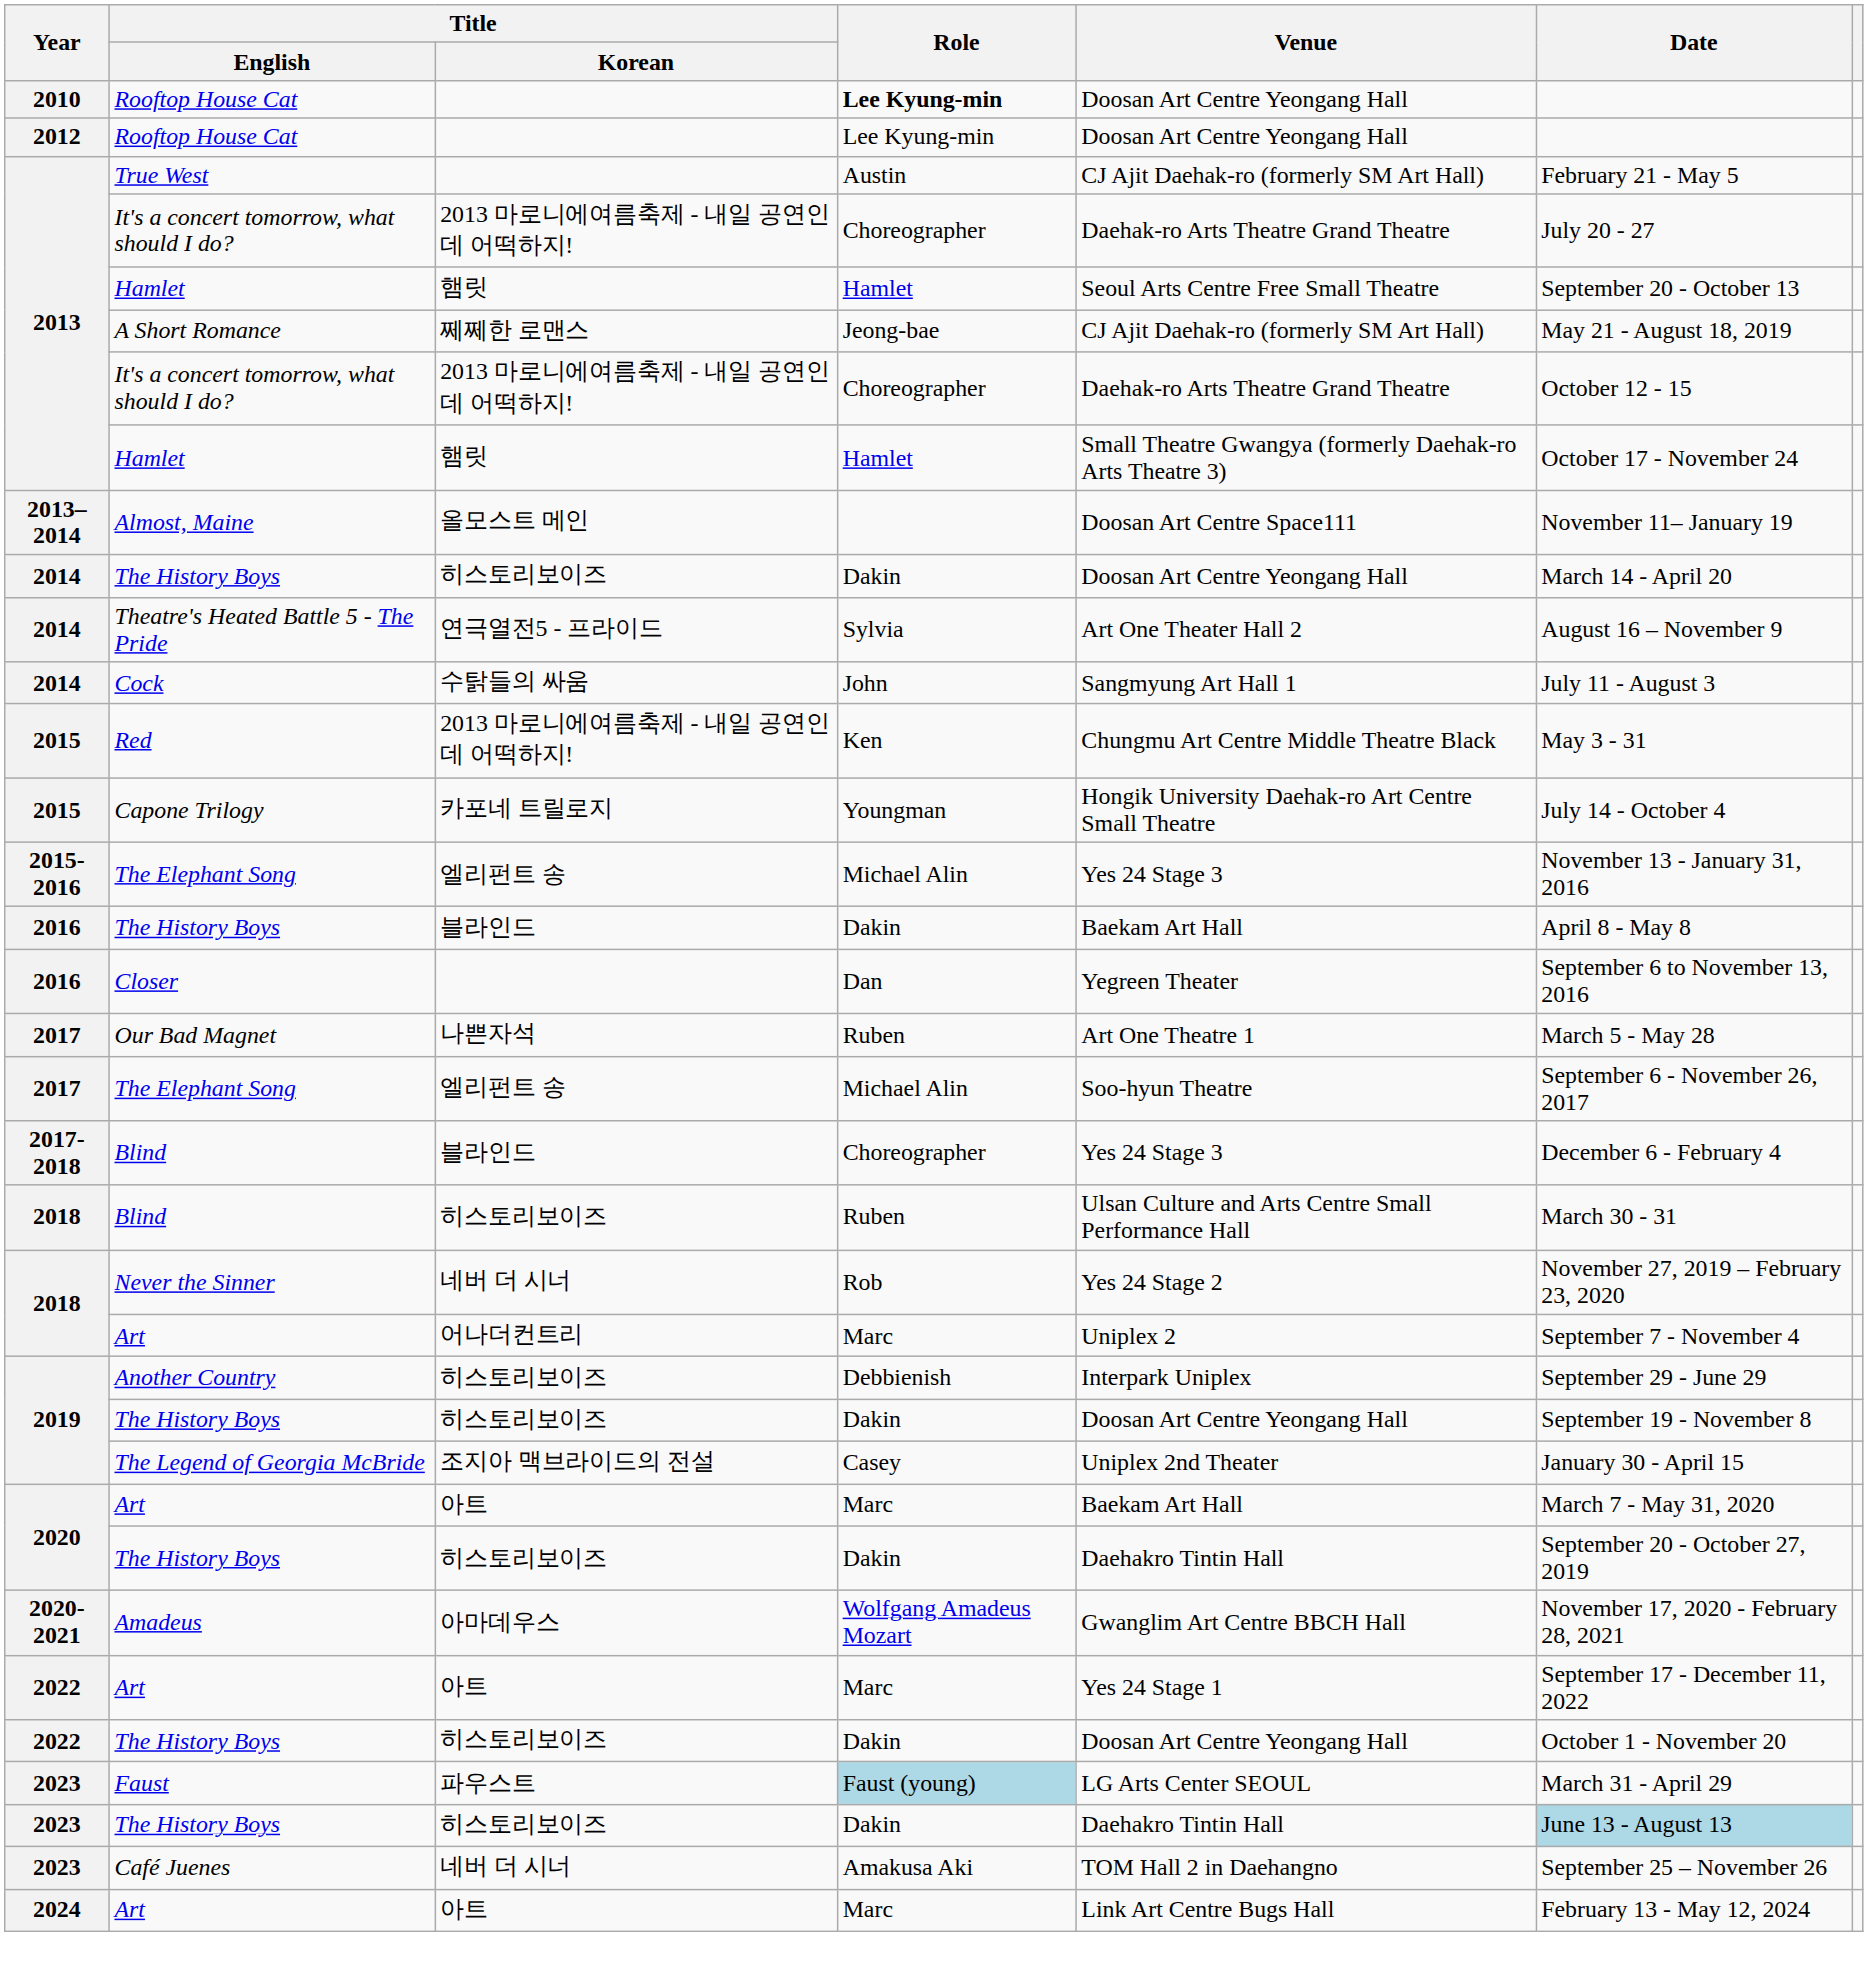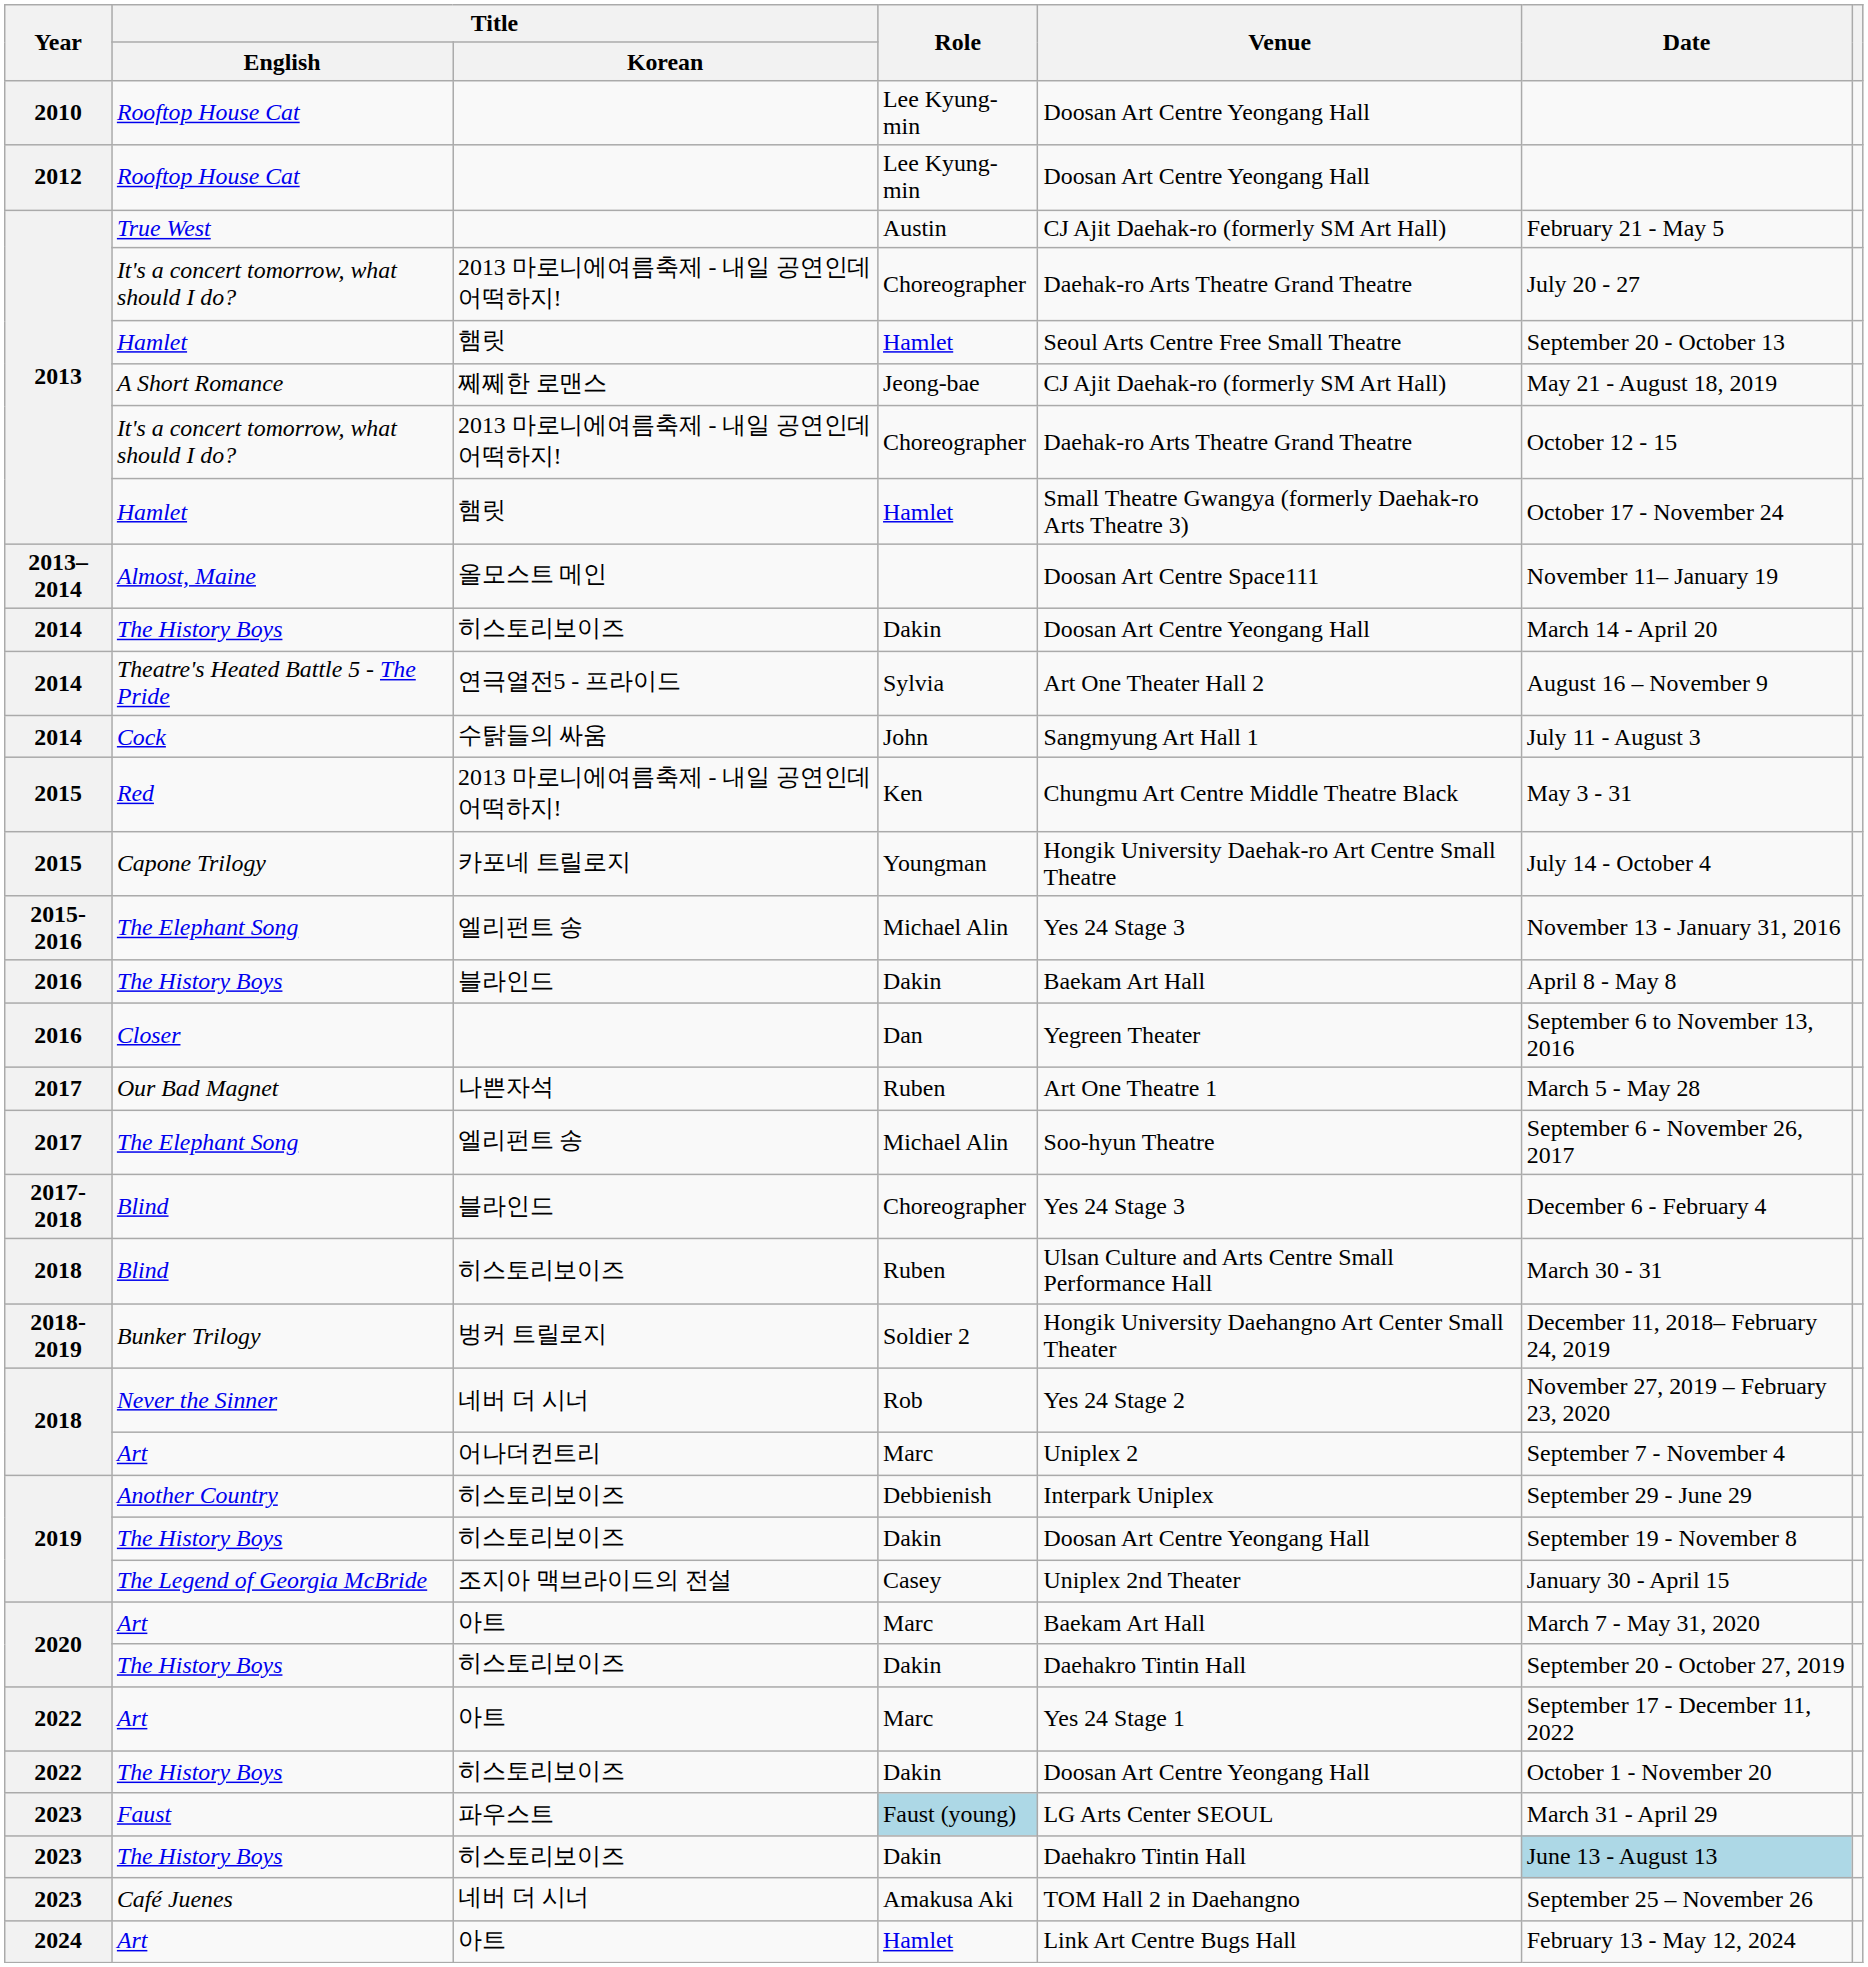 <table class="wikitable plainrowheaders sortable" style="text-align:left; font-size:100%">
 <tr>
 <th rowspan="2" scope="col">Year</th>
 <th colspan="2" scope="col">Title</th>
 <th rowspan="2" scope="col">Role</th>
 <th rowspan="2" scope="col" class="unsortable">Venue</th>
 <th rowspan="2" scope="col">Date</th>
 <th rowspan="2" scope="col" class="unsortable"></th>
 </tr>
 <tr>
 <th>English</th>
 <th>Korean</th>
 </tr>
 <tr>
 <th scope="row">2010</th>
 <td><em><a href='#'>Rooftop House Cat</a></em></td>
 <td></td>
-<td><strong>Lee Kyung-min</strong></td>
+<td>Lee Kyung-min</td>
 <td>Doosan Art Centre Yeongang Hall</td>
 <td></td>
 <td style="text-align:center"></td>
 </tr>
 <tr>
 <th scope="row">2012</th>
 <td><em><a href='#'>Rooftop House Cat</a></em></td>
 <td></td>
 <td>Lee Kyung-min</td>
 <td>Doosan Art Centre Yeongang Hall</td>
 <td></td>
 <td></td>
 </tr>
 <tr>
 <th scope="row" rowspan="6">2013</th>
 <td><em><a href='#'>True West</a></em></td>
 <td></td>
 <td>Austin</td>
 <td>CJ Ajit Daehak-ro (formerly SM Art Hall)</td>
 <td>February 21 - May 5</td>
 <td></td>
 </tr>
 <tr>
 <td><em>It's a concert tomorrow, what should I do?</em></td>
 <td>2013 마로니에여름축제 - 내일 공연인데 어떡하지!</td>
 <td>Choreographer</td>
 <td>Daehak-ro Arts Theatre Grand Theatre</td>
 <td>July 20 - 27</td>
 <td></td>
 </tr>
 <tr>
 <td><em><a href='#'>Hamlet</a></em></td>
 <td>햄릿</td>
 <td><a href='#'>Hamlet</a></td>
 <td>Seoul Arts Centre Free Small Theatre</td>
 <td>September 20 - October 13</td>
 <td></td>
 </tr>
 <tr>
 <td><em>A Short Romance</em></td>
 <td>쩨쩨한 로맨스</td>
 <td>Jeong-bae</td>
 <td>CJ Ajit Daehak-ro (formerly SM Art Hall)</td>
 <td>May 21 - August 18, 2019</td>
 <td></td>
 </tr>
 <tr>
 <td><em>It's a concert tomorrow, what should I do?</em></td>
 <td>2013 마로니에여름축제 - 내일 공연인데 어떡하지!</td>
 <td>Choreographer</td>
 <td>Daehak-ro Arts Theatre Grand Theatre</td>
 <td>October 12 - 15</td>
 <td></td>
 </tr>
 <tr>
 <td><em><a href='#'>Hamlet</a></em></td>
 <td>햄릿</td>
 <td><a href='#'>Hamlet</a></td>
 <td>Small Theatre Gwangya (formerly Daehak-ro Arts Theatre 3)</td>
 <td>October 17 - November 24</td>
 <td></td>
 </tr>
 <tr>
 <th scope="row">2013–2014</th>
 <td><em><a href='#'>Almost, Maine</a></em></td>
 <td>올모스트 메인</td>
 <td></td>
 <td>Doosan Art Centre Space111</td>
 <td>November 11– January 19</td>
 <td></td>
 </tr>
 <tr>
 <th scope="row">2014</th>
 <td><em><a href='#'>The History Boys</a></em></td>
 <td>히스토리보이즈</td>
 <td>Dakin</td>
 <td>Doosan Art Centre Yeongang Hall</td>
 <td>March 14 - April 20</td>
 <td></td>
 </tr>
 <tr>
 <th scope="row">2014</th>
 <td><em>Theatre's Heated Battle 5 - <a href='#'>The Pride</a></em></td>
 <td>연극열전5 - 프라이드</td>
 <td>Sylvia</td>
 <td>Art One Theater Hall 2</td>
 <td>August 16 – November 9</td>
 <td></td>
 </tr>
 <tr>
 <th scope="row">2014</th>
 <td><em><a href='#'>Cock</a></em></td>
 <td>수탉들의 싸움</td>
 <td>John</td>
 <td>Sangmyung Art Hall 1</td>
 <td>July 11 - August 3</td>
 <td></td>
 </tr>
 <tr>
 <th scope="row">2015</th>
 <td><em><a href='#'>Red</a></em></td>
 <td>2013 마로니에여름축제 - 내일 공연인데 어떡하지!</td>
 <td>Ken</td>
 <td>Chungmu Art Centre Middle Theatre Black</td>
 <td>May 3 - 31</td>
 <td></td>
 </tr>
 <tr>
 <th scope="row">2015</th>
 <td><em>Capone Trilogy</em></td>
 <td>카포네 트릴로지</td>
 <td>Youngman</td>
 <td>Hongik University Daehak-ro Art Centre Small Theatre</td>
 <td>July 14 - October 4</td>
 <td></td>
 </tr>
 <tr>
 <th scope="row">2015-2016</th>
 <td><em><a href='#'>The Elephant Song</a></em></td>
 <td>엘리펀트 송</td>
 <td>Michael Alin</td>
 <td>Yes 24 Stage 3</td>
 <td>November 13 - January 31, 2016</td>
 <td></td>
 </tr>
 <tr>
 <th scope="row">2016</th>
 <td><em><a href='#'>The History Boys</a></em></td>
 <td>블라인드</td>
 <td>Dakin</td>
 <td>Baekam Art Hall</td>
 <td>April 8 - May 8</td>
 <td></td>
 </tr>
 <tr>
 <th scope="row">2016</th>
 <td><em><a href='#'>Closer</a></em></td>
 <td></td>
 <td>Dan</td>
 <td>Yegreen Theater</td>
 <td>September 6 to November 13, 2016</td>
 <td></td>
 </tr>
 <tr>
 <th scope="row">2017</th>
 <td><em>Our Bad Magnet</em></td>
 <td>나쁜자석</td>
 <td>Ruben</td>
 <td>Art One Theatre 1</td>
 <td>March 5 - May 28</td>
 <td></td>
 </tr>
 <tr>
 <th scope="row">2017</th>
 <td><em><a href='#'>The Elephant Song</a></em></td>
 <td>엘리펀트 송</td>
 <td>Michael Alin</td>
 <td>Soo-hyun Theatre</td>
 <td>September 6 - November 26, 2017</td>
 <td></td>
 </tr>
 <tr>
 <th scope="row">2017-2018</th>
 <td><em><a href='#'>Blind</a></em></td>
 <td>블라인드</td>
 <td>Choreographer</td>
 <td>Yes 24 Stage 3</td>
 <td>December 6 - February 4</td>
 <td></td>
 </tr>
 <tr>
 <th scope="row">2018</th>
 <td><em><a href='#'>Blind</a></em></td>
 <td>히스토리보이즈</td>
 <td>Ruben</td>
 <td>Ulsan Culture and Arts Centre Small Performance Hall</td>
 <td>March 30 - 31</td>
 <td></td>
 </tr>
 <tr>
+<th scope="row">2018-2019</th>
+<td><em>Bunker Trilogy</em></td>
+<td>벙커 트릴로지</td>
+<td>Soldier 2</td>
+<td>Hongik University Daehangno Art Center Small Theater</td>
+<td>December 11, 2018– February 24, 2019</td>
+<td></td>
+</tr>
+<tr>
 <th rowspan="2" scope="row">2018</th>
 <td><em><a href='#'>Never the Sinner</a></em></td>
 <td>네버 더 시너</td>
 <td>Rob</td>
 <td>Yes 24 Stage 2</td>
 <td>November 27, 2019 – February 23, 2020</td>
 <td></td>
 </tr>
 <tr>
 <td><em><a href='#'>Art</a></em></td>
 <td>어나더컨트리</td>
 <td>Marc</td>
 <td>Uniplex 2</td>
 <td>September 7 - November 4</td>
 <td></td>
 </tr>
 <tr>
 <th rowspan="3" scope="row">2019</th>
 <td><em><a href='#'>Another Country</a></em></td>
 <td>히스토리보이즈</td>
 <td>Debbienish</td>
 <td>Interpark Uniplex</td>
 <td>September 29 - June 29</td>
 <td></td>
 </tr>
 <tr>
 <td><em><a href='#'>The History Boys</a></em></td>
 <td>히스토리보이즈</td>
 <td>Dakin</td>
 <td>Doosan Art Centre Yeongang Hall</td>
 <td>September 19 - November 8</td>
 <td></td>
 </tr>
 <tr>
 <td><em><a href='#'>The Legend of Georgia McBride</a></em></td>
 <td>조지아 맥브라이드의 전설</td>
 <td>Casey</td>
 <td>Uniplex 2nd Theater</td>
 <td>January 30 - April 15</td>
 <td></td>
 </tr>
 <tr>
 <th rowspan="2" scope="row">2020</th>
 <td><em><a href='#'>Art</a></em></td>
 <td>아트</td>
 <td>Marc</td>
 <td>Baekam Art Hall</td>
 <td>March 7 - May 31, 2020</td>
 <td></td>
 </tr>
 <tr>
 <td><em><a href='#'>The History Boys</a></em></td>
 <td>히스토리보이즈</td>
 <td>Dakin</td>
 <td>Daehakro Tintin Hall</td>
 <td>September 20 - October 27, 2019</td>
 <td></td>
 </tr>
 <tr>
-<th scope="row">2020-2021</th>
-<td><em><a href='#'>Amadeus</a></em></td>
-<td>아마데우스</td>
-<td><a href='#'>Wolfgang Amadeus Mozart</a></td>
-<td>Gwanglim Art Centre BBCH Hall</td>
-<td>November 17, 2020 - February 28, 2021</td>
-<td></td>
-</tr>
-<tr>
 <th scope="row">2022</th>
 <td><em><a href='#'>Art</a></em></td>
 <td>아트</td>
 <td>Marc</td>
 <td>Yes 24 Stage 1</td>
 <td>September 17 - December 11, 2022</td>
 <td></td>
 </tr>
 <tr>
 <th scope="row">2022</th>
 <td><em><a href='#'>The History Boys</a></em></td>
 <td>히스토리보이즈</td>
 <td>Dakin</td>
 <td>Doosan Art Centre Yeongang Hall</td>
 <td>October 1 - November 20</td>
 <td></td>
 </tr>
 <tr>
 <th scope="row">2023</th>
 <td><em><a href='#'>Faust</a></em></td>
 <td>파우스트</td>
 <td style="background: lightblue;">Faust (young)</td>
 <td>LG Arts Center SEOUL</td>
 <td>March 31 - April 29</td>
 <td style="text-align:center"></td>
 </tr>
 <tr>
 <th scope="row">2023</th>
 <td><em><a href='#'>The History Boys</a></em></td>
 <td>히스토리보이즈</td>
 <td>Dakin</td>
 <td>Daehakro Tintin Hall</td>
 <td style="background: lightblue;">June 13 - August 13</td>
 <td></td>
 </tr>
 <tr>
 <th scope="row">2023</th>
 <td><em>Café Juenes</em></td>
 <td>네버 더 시너</td>
 <td>Amakusa Aki</td>
 <td>TOM Hall 2 in Daehangno</td>
 <td>September 25 – November 26</td>
 <td style="text-align:center"></td>
 </tr>
 <tr>
 <th scope="row">2024</th>
 <td><em><a href='#'>Art</a></em></td>
 <td>아트</td>
-<td>Marc</td>
+<td><a href='#'>Hamlet</a></td>
 <td>Link Art Centre Bugs Hall</td>
 <td>February 13 - May 12, 2024</td>
 <td style="text-align:center"></td>
 </tr>
 </table>
